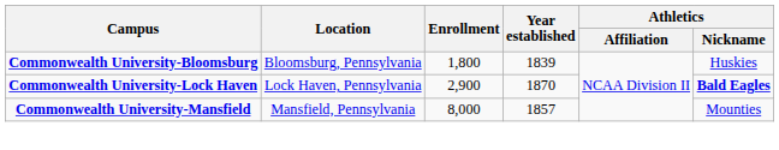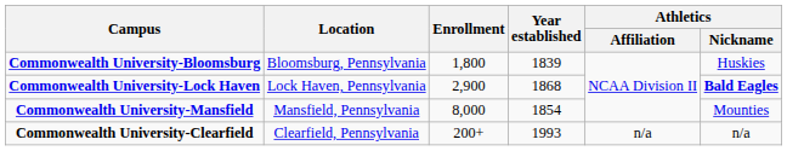 <table class="wikitable sortable" style="text-align:center;">
 <tr>
 <th rowspan="2">Campus</th>
 <th rowspan="2">Location</th>
 <th rowspan="2">Enrollment</th>
 <th rowspan="2">Year<br>established</th>
 <th colspan="2">Athletics</th>
 </tr>
 <tr>
 <th>Affiliation</th>
 <th>Nickname</th>
 </tr>
 <tr>
 <td><strong><a href='#'>Commonwealth University-Bloomsburg</a></strong></td>
 <td><a href='#'>Bloomsburg, Pennsylvania</a></td>
 <td>1,800</td>
 <td>1839</td>
 <td rowspan="3"><a href='#'>NCAA Division II</a><br></td>
 <td><a href='#'>Huskies</a><br></td>
 </tr>
 <tr>
 <td><strong><a href='#'>Commonwealth University-Lock Haven</a></strong></td>
 <td><a href='#'>Lock Haven, Pennsylvania</a></td>
 <td>2,900</td>
-<td>1870</td>
+<td>1868</td>
 <td><strong><a href='#'>Bald Eagles</a><br></strong></td>
 </tr>
 <tr>
 <td><strong><a href='#'>Commonwealth University-Mansfield</a></strong></td>
 <td><a href='#'>Mansfield, Pennsylvania</a></td>
 <td>8,000</td>
-<td>1857</td>
+<td>1854</td>
 <td><a href='#'>Mounties</a><br></td>
 </tr>
+<tr>
+<td><strong>Commonwealth University-Clearfield</strong></td>
+<td><a href='#'>Clearfield, Pennsylvania</a></td>
+<td>200+</td>
+<td>1993</td>
+<td>n/a</td>
+<td>n/a</td>
+</tr>
 </table>
